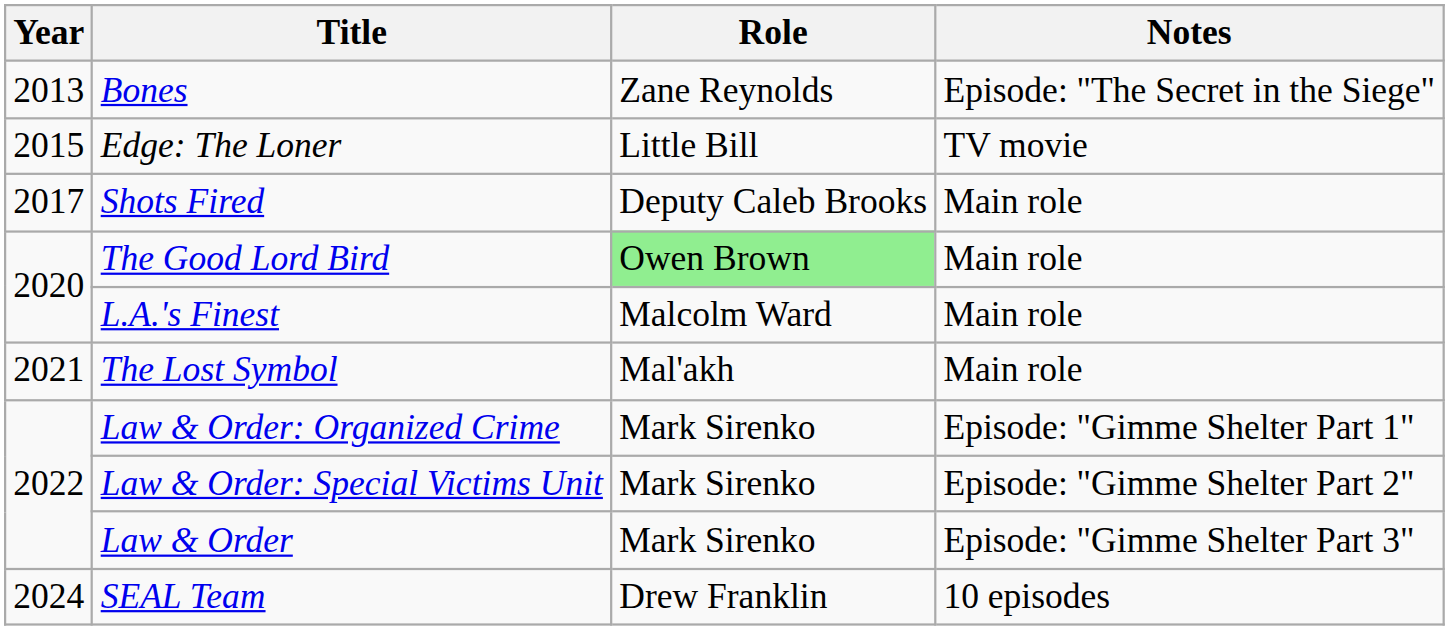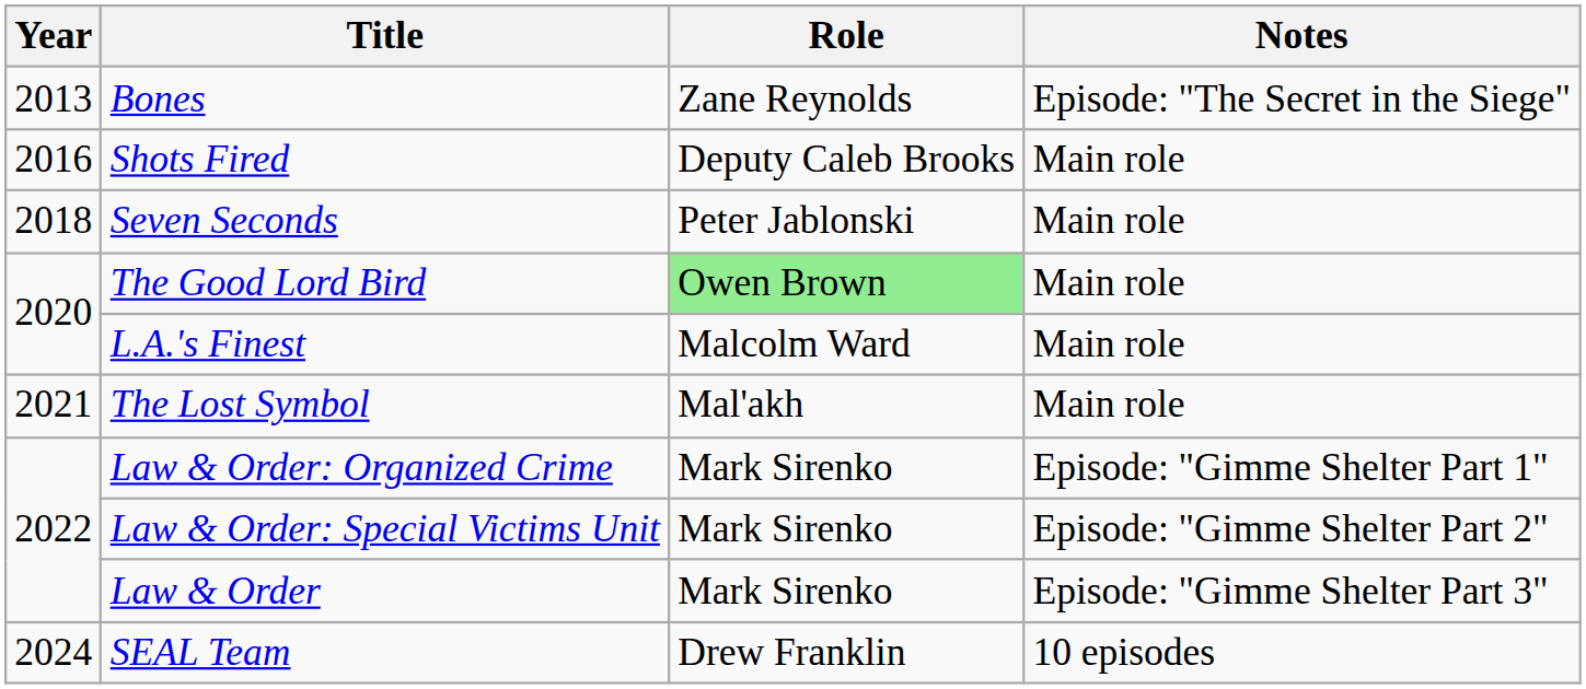 <table class="wikitable sortable">
 <tr>
 <th>Year</th>
 <th>Title</th>
 <th>Role</th>
 <th class="unsortable">Notes</th>
 </tr>
 <tr>
 <td>2013</td>
 <td><em><a href='#'>Bones</a></em></td>
 <td>Zane Reynolds</td>
 <td>Episode: "The Secret in the Siege"</td>
 </tr>
 <tr>
-<td>2015</td>
-<td><em>Edge: The Loner</em></td>
-<td>Little Bill</td>
-<td>TV movie</td>
+<td>2016</td>
+<td><em><a href='#'>Shots Fired</a></em></td>
+<td>Deputy Caleb Brooks</td>
+<td>Main role</td>
 </tr>
 <tr>
-<td>2017</td>
-<td><em><a href='#'>Shots Fired</a></em></td>
-<td>Deputy Caleb Brooks</td>
+<td>2018</td>
+<td><em><a href='#'>Seven Seconds</a></em></td>
+<td>Peter Jablonski</td>
 <td>Main role</td>
 </tr>
 <tr>
 <td rowspan="2">2020</td>
 <td><em><a href='#'>The Good Lord Bird</a></em></td>
 <td style="background: lightgreen;">Owen Brown</td>
 <td>Main role</td>
 </tr>
 <tr>
 <td><em><a href='#'>L.A.'s Finest</a></em></td>
 <td>Malcolm Ward</td>
 <td>Main role</td>
 </tr>
 <tr>
 <td>2021</td>
 <td><em><a href='#'>The Lost Symbol</a></em></td>
 <td>Mal'akh</td>
 <td>Main role</td>
 </tr>
 <tr>
 <td rowspan="3">2022</td>
 <td><em><a href='#'>Law & Order: Organized Crime</a></em></td>
 <td>Mark Sirenko</td>
 <td>Episode: "Gimme Shelter Part 1"</td>
 </tr>
 <tr>
 <td><em><a href='#'>Law & Order: Special Victims Unit</a></em></td>
 <td>Mark Sirenko</td>
 <td>Episode: "Gimme Shelter Part 2"</td>
 </tr>
 <tr>
 <td><em><a href='#'>Law & Order</a></em></td>
 <td>Mark Sirenko</td>
 <td>Episode: "Gimme Shelter Part 3"</td>
 </tr>
 <tr>
 <td>2024</td>
 <td><em><a href='#'>SEAL Team</a></em></td>
 <td>Drew Franklin</td>
 <td>10 episodes</td>
 </tr>
 </table>
